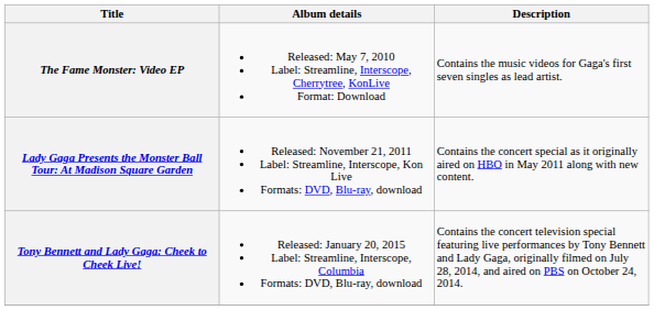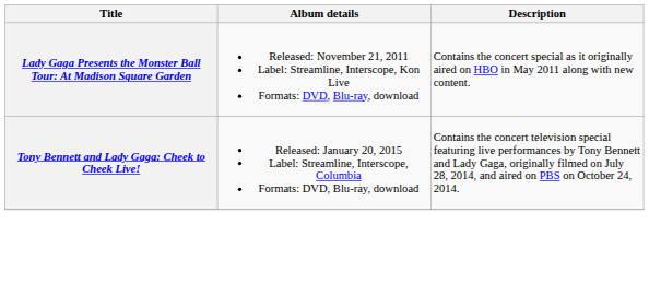 <table class="wikitable plainrowheaders" style="text-align:center;">
 <tr>
 <th scope="col" style="width:18em;">Title</th>
 <th scope="col" style="width:18em;">Album details</th>
 <th scope="col" style="width:18em;">Description</th>
-</tr>
-<tr>
-<th scope="row"><em>The Fame Monster: Video EP</em></th>
-<td><br><ul><li>Released: May 7, 2010</li><li>Label: Streamline, <a href='#'>Interscope</a>, <a href='#'>Cherrytree</a>, <a href='#'>KonLive</a></li><li>Format: Download</li></ul></td>
-<td style="text-align:left;">Contains the music videos for Gaga's first seven singles as lead artist.</td>
 </tr>
 <tr>
 <th scope="row"><em><a href='#'>Lady Gaga Presents the Monster Ball Tour: At Madison Square Garden</a></em></th>
 <td><br><ul><li>Released: November 21, 2011</li><li>Label: Streamline, Interscope, Kon Live</li><li>Formats: <a href='#'>DVD</a>, <a href='#'>Blu-ray</a>, download</li></ul></td>
 <td style="text-align:left;">Contains the concert special as it originally aired on <a href='#'>HBO</a> in May 2011 along with new content.</td>
 </tr>
 <tr>
 <th scope="row"><em><a href='#'>Tony Bennett and Lady Gaga: Cheek to Cheek Live!</a></em></th>
 <td><br><ul><li>Released: January 20, 2015</li><li>Label: Streamline, Interscope, <a href='#'>Columbia</a></li><li>Formats: DVD, Blu-ray, download</li></ul></td>
 <td style="text-align:left;">Contains the concert television special featuring live performances by Tony Bennett and Lady Gaga, originally filmed on July 28, 2014, and aired on <a href='#'>PBS</a> on October 24, 2014.</td>
 </tr>
 <tr>
 </tr>
 </table>
